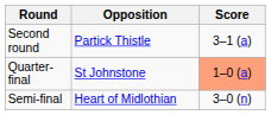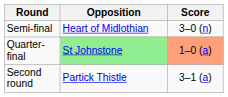 <table class="wikitable" style="text-align:left">
 <tr>
 <th width=80>Round</th>
 <th width=160>Opposition</th>
 <th width=80>Score</th>
 </tr>
 <tr>
+<td>Semi-final</td>
+<td><a href='#'>Heart of Midlothian</a></td>
+<td align=center>3–0 (<a href='#'>n</a>)</td>
+</tr>
+<tr>
+<td>Quarter-final</td>
+<td style="background: lightgreen;"><a href='#'>St Johnstone</a></td>
+<td align=center style="background: lightsalmon;">1–0 (<a href='#'>a</a>)</td>
+</tr>
+<tr>
 <td>Second round</td>
 <td><a href='#'>Partick Thistle</a></td>
 <td align=center>3–1 (<a href='#'>a</a>)</td>
 </tr>
-<tr>
-<td>Quarter-final</td>
-<td><a href='#'>St Johnstone</a></td>
-<td align=center style="background: lightsalmon;">1–0 (<a href='#'>a</a>)</td>
-</tr>
-<tr>
-<td>Semi-final</td>
-<td><a href='#'>Heart of Midlothian</a></td>
-<td align=center>3–0 (<a href='#'>n</a>)</td>
-</tr>
 </table>
